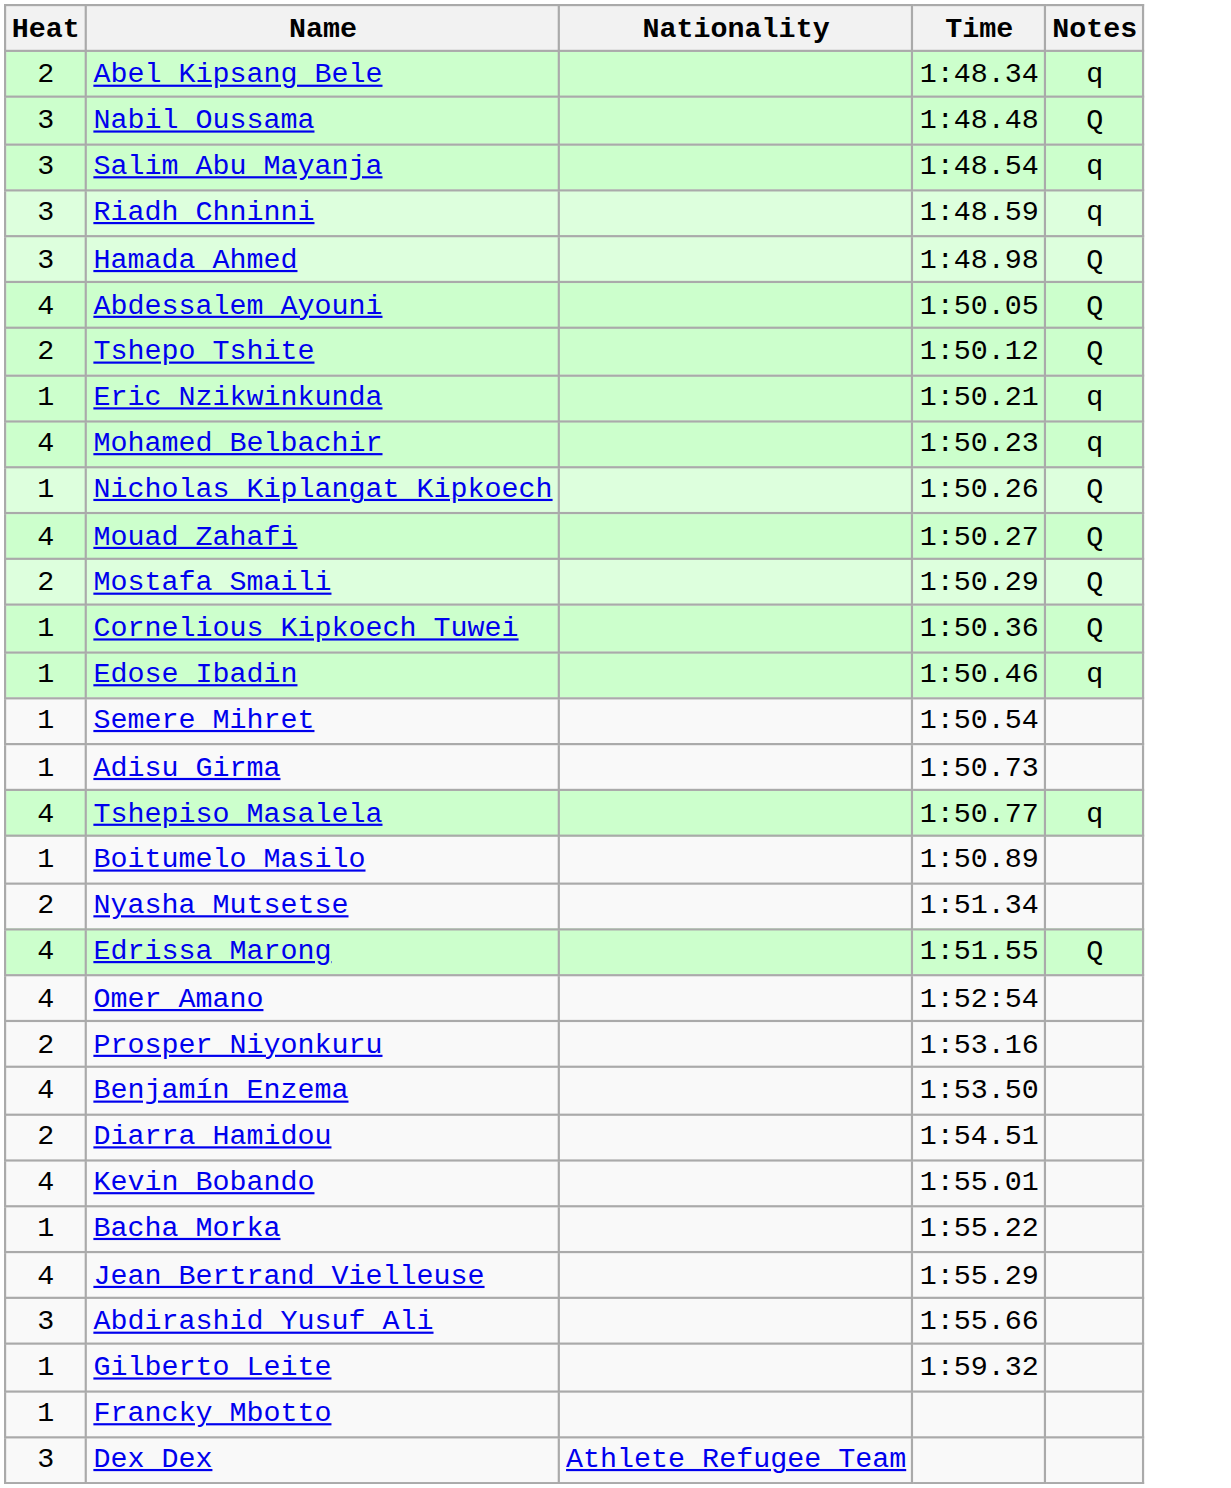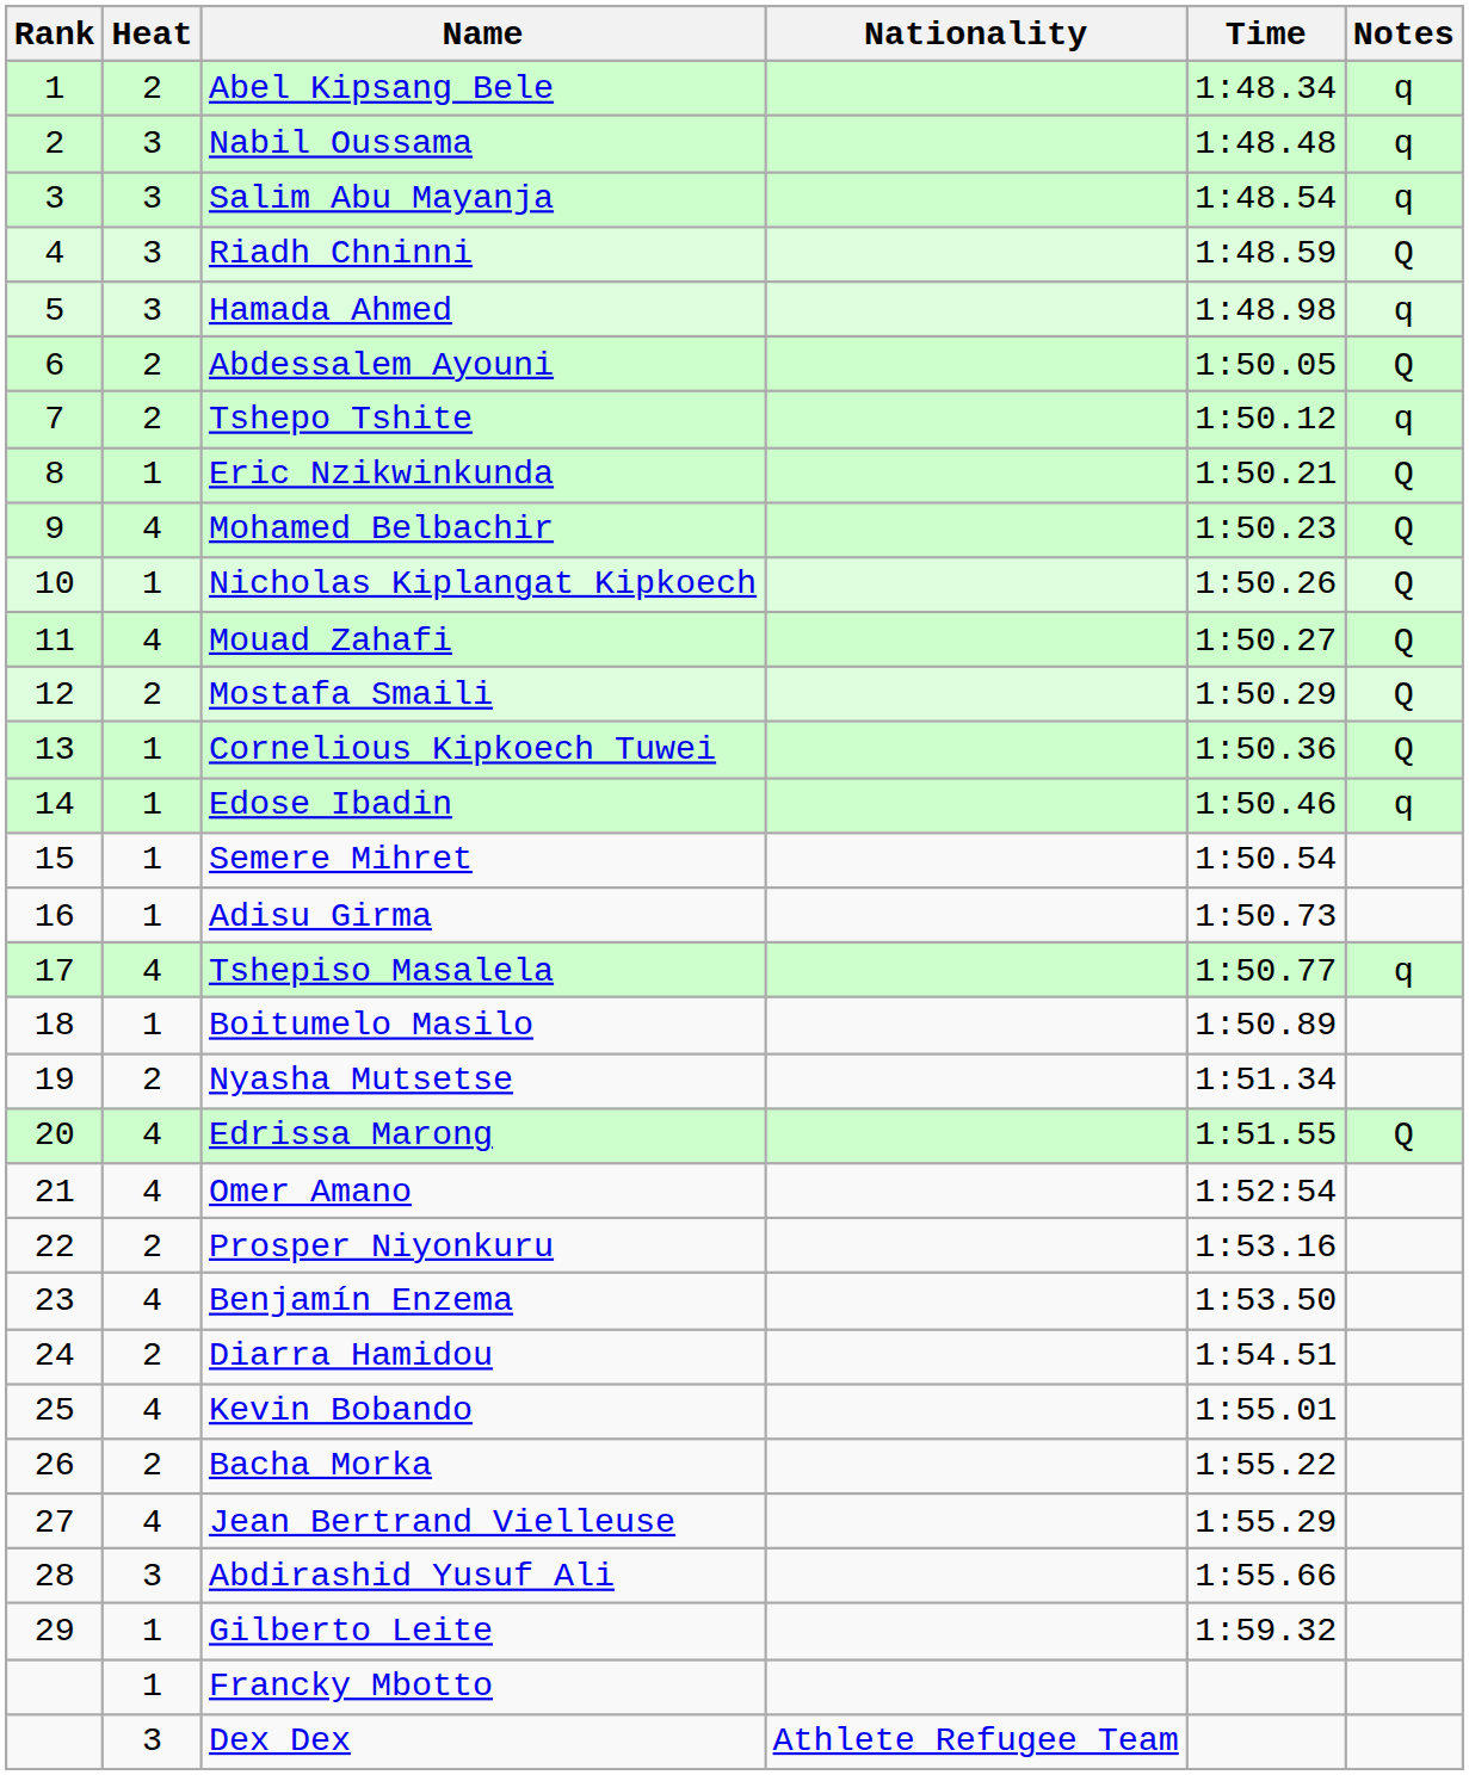 <table class="wikitable sortable" style="text-align:center">
 <tr>
+<th>Rank</th>
 <th>Heat</th>
 <th>Name</th>
 <th>Nationality</th>
 <th>Time</th>
 <th>Notes</th>
 </tr>
 <tr bgcolor=ccffcc>
+<td>1</td>
 <td>2</td>
 <td align=left><a href='#'>Abel Kipsang Bele</a></td>
 <td align=left></td>
 <td>1:48.34</td>
 <td>q</td>
 </tr>
 <tr bgcolor=ccffcc>
+<td>2</td>
 <td>3</td>
 <td align=left><a href='#'>Nabil Oussama</a></td>
 <td align=left></td>
 <td>1:48.48</td>
-<td>Q</td>
+<td>q</td>
 </tr>
 <tr bgcolor=ccffcc>
+<td>3</td>
 <td>3</td>
 <td align=left><a href='#'>Salim Abu Mayanja</a></td>
 <td align=left></td>
 <td>1:48.54</td>
 <td>q</td>
 </tr>
 <tr bgcolor=ddffdd>
+<td>4</td>
 <td>3</td>
 <td align=left><a href='#'>Riadh Chninni</a></td>
 <td align=left></td>
 <td>1:48.59</td>
-<td>q</td>
+<td>Q</td>
 </tr>
 <tr bgcolor=ddffdd>
+<td>5</td>
 <td>3</td>
 <td align=left><a href='#'>Hamada Ahmed</a></td>
 <td align=left></td>
 <td>1:48.98</td>
-<td>Q</td>
+<td>q</td>
 </tr>
 <tr bgcolor=ccffcc>
-<td>4</td>
+<td>6</td>
+<td>2</td>
 <td align=left><a href='#'>Abdessalem Ayouni</a></td>
 <td align=left></td>
 <td>1:50.05</td>
 <td>Q</td>
 </tr>
 <tr bgcolor=ccffcc>
+<td>7</td>
 <td>2</td>
 <td align=left><a href='#'>Tshepo Tshite</a></td>
 <td align=left></td>
 <td>1:50.12</td>
-<td>Q</td>
+<td>q</td>
 </tr>
 <tr bgcolor=ccffcc>
+<td>8</td>
 <td>1</td>
 <td align=left><a href='#'>Eric Nzikwinkunda</a></td>
 <td align=left></td>
 <td>1:50.21</td>
-<td>q</td>
+<td>Q</td>
 </tr>
 <tr bgcolor=ccffcc>
+<td>9</td>
 <td>4</td>
 <td align=left><a href='#'>Mohamed Belbachir</a></td>
 <td align=left></td>
 <td>1:50.23</td>
-<td>q</td>
+<td>Q</td>
 </tr>
 <tr bgcolor=ddffdd>
+<td>10</td>
 <td>1</td>
 <td align=left><a href='#'>Nicholas Kiplangat Kipkoech</a></td>
 <td align=left></td>
 <td>1:50.26</td>
 <td>Q</td>
 </tr>
 <tr bgcolor=ccffcc>
+<td>11</td>
 <td>4</td>
 <td align=left><a href='#'>Mouad Zahafi</a></td>
 <td align=left></td>
 <td>1:50.27</td>
 <td>Q</td>
 </tr>
 <tr bgcolor=ddffdd>
+<td>12</td>
 <td>2</td>
 <td align=left><a href='#'>Mostafa Smaili</a></td>
 <td align=left></td>
 <td>1:50.29</td>
 <td>Q</td>
 </tr>
 <tr bgcolor=ccffcc>
+<td>13</td>
 <td>1</td>
 <td align=left><a href='#'>Cornelious Kipkoech Tuwei</a></td>
 <td align=left></td>
 <td>1:50.36</td>
 <td>Q</td>
 </tr>
 <tr bgcolor=ccffcc>
+<td>14</td>
 <td>1</td>
 <td align=left><a href='#'>Edose Ibadin</a></td>
 <td align=left></td>
 <td>1:50.46</td>
 <td>q</td>
 </tr>
 <tr>
+<td>15</td>
 <td>1</td>
 <td align=left><a href='#'>Semere Mihret</a></td>
 <td align=left></td>
 <td>1:50.54</td>
 <td></td>
 </tr>
 <tr>
+<td>16</td>
 <td>1</td>
 <td align=left><a href='#'>Adisu Girma</a></td>
 <td align=left></td>
 <td>1:50.73</td>
 <td></td>
 </tr>
 <tr bgcolor=ccffcc>
+<td>17</td>
 <td>4</td>
 <td align=left><a href='#'>Tshepiso Masalela</a></td>
 <td align=left></td>
 <td>1:50.77</td>
 <td>q</td>
 </tr>
 <tr>
+<td>18</td>
 <td>1</td>
 <td align=left><a href='#'>Boitumelo Masilo</a></td>
 <td align=left></td>
 <td>1:50.89</td>
 <td></td>
 </tr>
 <tr>
+<td>19</td>
 <td>2</td>
 <td align=left><a href='#'>Nyasha Mutsetse</a></td>
 <td align=left></td>
 <td>1:51.34</td>
 <td></td>
 </tr>
 <tr bgcolor=ccffcc>
+<td>20</td>
 <td>4</td>
 <td align=left><a href='#'>Edrissa Marong</a></td>
 <td align=left></td>
 <td>1:51.55</td>
 <td>Q</td>
 </tr>
 <tr>
+<td>21</td>
 <td>4</td>
 <td align=left><a href='#'>Omer Amano</a></td>
 <td align=left></td>
 <td>1:52:54</td>
 <td></td>
 </tr>
 <tr>
+<td>22</td>
 <td>2</td>
 <td align=left><a href='#'>Prosper Niyonkuru</a></td>
 <td align=left></td>
 <td>1:53.16</td>
 <td></td>
 </tr>
 <tr>
+<td>23</td>
 <td>4</td>
 <td align=left><a href='#'>Benjamín Enzema</a></td>
 <td align=left></td>
 <td>1:53.50</td>
 <td></td>
 </tr>
 <tr>
+<td>24</td>
 <td>2</td>
 <td align=left><a href='#'>Diarra Hamidou</a></td>
 <td align=left></td>
 <td>1:54.51</td>
 <td></td>
 </tr>
 <tr>
+<td>25</td>
 <td>4</td>
 <td align=left><a href='#'>Kevin Bobando</a></td>
 <td align=left></td>
 <td>1:55.01</td>
 <td></td>
 </tr>
 <tr>
-<td>1</td>
+<td>26</td>
+<td>2</td>
 <td align=left><a href='#'>Bacha Morka</a></td>
 <td align=left></td>
 <td>1:55.22</td>
 <td></td>
 </tr>
 <tr>
+<td>27</td>
 <td>4</td>
 <td align=left><a href='#'>Jean Bertrand Vielleuse</a></td>
 <td align=left></td>
 <td>1:55.29</td>
 <td></td>
 </tr>
 <tr>
+<td>28</td>
 <td>3</td>
 <td align=left><a href='#'>Abdirashid Yusuf Ali</a></td>
 <td align=left></td>
 <td>1:55.66</td>
 <td></td>
 </tr>
 <tr>
+<td>29</td>
 <td>1</td>
 <td align=left><a href='#'>Gilberto Leite</a></td>
 <td align=left></td>
 <td>1:59.32</td>
 <td></td>
 </tr>
 <tr>
+<td></td>
 <td>1</td>
 <td align=left><a href='#'>Francky Mbotto</a></td>
 <td align=left></td>
 <td></td>
 <td></td>
 </tr>
 <tr>
+<td></td>
 <td>3</td>
 <td align=left><a href='#'>Dex Dex</a></td>
 <td align=left><a href='#'>Athlete Refugee Team</a></td>
 <td></td>
 <td></td>
 </tr>
 </table>
